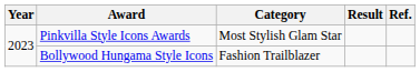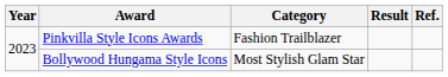 <table class="wikitable">
 <tr>
 <th>Year</th>
 <th>Award</th>
 <th>Category</th>
 <th>Result</th>
 <th>Ref.</th>
 </tr>
 <tr>
 <td rowspan="2">2023</td>
 <td><a href='#'>Pinkvilla Style Icons Awards</a></td>
-<td>Most Stylish Glam Star</td>
+<td>Fashion Trailblazer</td>
 <td></td>
 <td></td>
 </tr>
 <tr>
 <td><a href='#'>Bollywood Hungama Style Icons</a></td>
-<td>Fashion Trailblazer</td>
+<td>Most Stylish Glam Star</td>
 <td></td>
 <td></td>
 </tr>
 </table>
